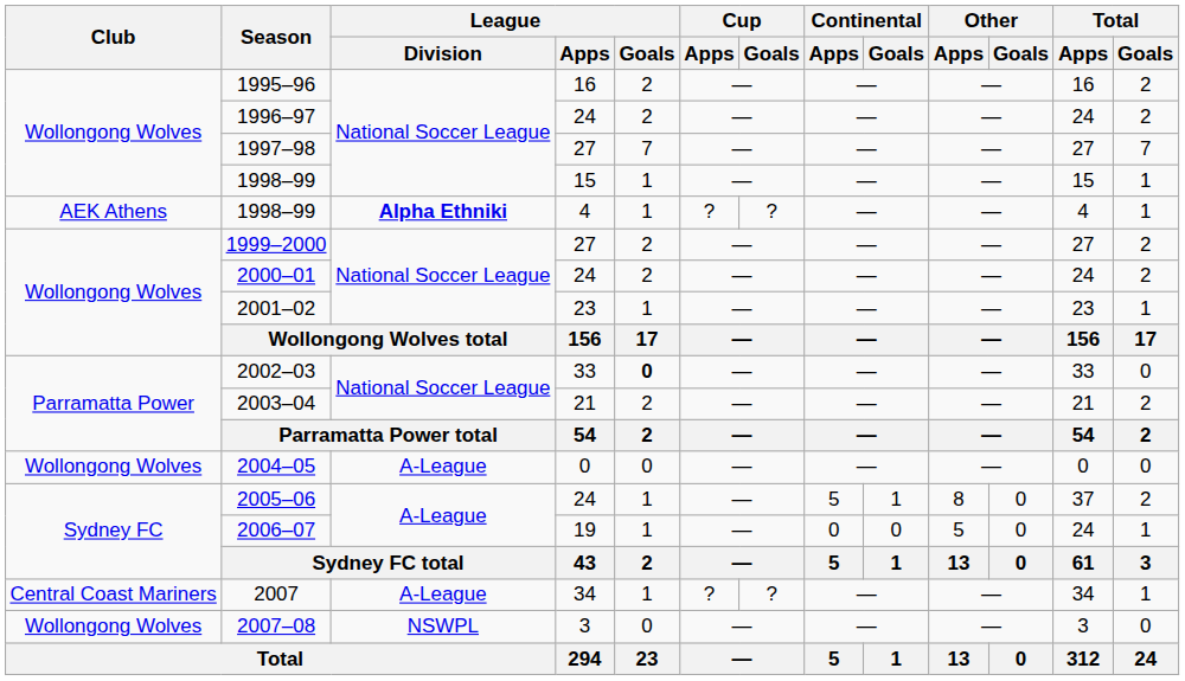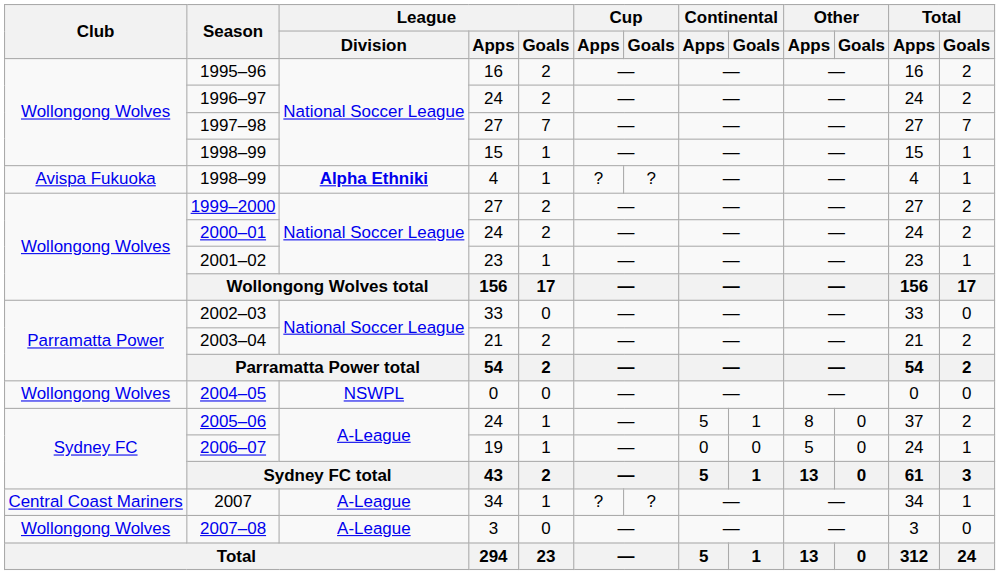 <table class="wikitable" border="1" style="font-size:100%; text-align: center;">
 <tr>
 <th rowspan="2">Club</th>
 <th rowspan="2">Season</th>
 <th colspan="3">League</th>
 <th colspan="2">Cup</th>
 <th colspan="2">Continental</th>
 <th colspan="2">Other</th>
 <th colspan="2">Total</th>
 </tr>
 <tr>
 <th>Division</th>
 <th>Apps</th>
 <th>Goals</th>
 <th>Apps</th>
 <th>Goals</th>
 <th>Apps</th>
 <th>Goals</th>
 <th>Apps</th>
 <th>Goals</th>
 <th>Apps</th>
 <th>Goals</th>
 </tr>
 <tr>
 <td rowspan="4"><a href='#'>Wollongong Wolves</a></td>
 <td>1995–96</td>
 <td rowspan="4"><a href='#'>National Soccer League</a></td>
 <td>16</td>
 <td>2</td>
 <td colspan=2>—</td>
 <td colspan=2>—</td>
 <td colspan=2>—</td>
 <td>16</td>
 <td>2</td>
 </tr>
 <tr>
 <td>1996–97</td>
 <td>24</td>
 <td>2</td>
 <td colspan=2>—</td>
 <td colspan=2>—</td>
 <td colspan=2>—</td>
 <td>24</td>
 <td>2</td>
 </tr>
 <tr>
 <td>1997–98</td>
 <td>27</td>
 <td>7</td>
 <td colspan=2>—</td>
 <td colspan=2>—</td>
 <td colspan=2>—</td>
 <td>27</td>
 <td>7</td>
 </tr>
 <tr>
 <td>1998–99</td>
 <td>15</td>
 <td>1</td>
 <td colspan=2>—</td>
 <td colspan=2>—</td>
 <td colspan=2>—</td>
 <td>15</td>
 <td>1</td>
 </tr>
 <tr>
-<td><a href='#'>AEK Athens</a></td>
+<td><a href='#'>Avispa Fukuoka</a></td>
 <td>1998–99</td>
 <td><strong><a href='#'>Alpha Ethniki</a></strong></td>
 <td>4</td>
 <td>1</td>
 <td>?</td>
 <td>?</td>
 <td colspan=2>—</td>
 <td colspan=2>—</td>
 <td>4</td>
 <td>1</td>
 </tr>
 <tr>
 <td rowspan="4"><a href='#'>Wollongong Wolves</a></td>
 <td><a href='#'>1999–2000</a></td>
 <td rowspan="3"><a href='#'>National Soccer League</a></td>
 <td>27</td>
 <td>2</td>
 <td colspan=2>—</td>
 <td colspan=2>—</td>
 <td colspan=2>—</td>
 <td>27</td>
 <td>2</td>
 </tr>
 <tr>
 <td><a href='#'>2000–01</a></td>
 <td>24</td>
 <td>2</td>
 <td colspan=2>—</td>
 <td colspan=2>—</td>
 <td colspan=2>—</td>
 <td>24</td>
 <td>2</td>
 </tr>
 <tr>
 <td>2001–02</td>
 <td>23</td>
 <td>1</td>
 <td colspan=2>—</td>
 <td colspan=2>—</td>
 <td colspan=2>—</td>
 <td>23</td>
 <td>1</td>
 </tr>
 <tr>
 <th colspan=2>Wollongong Wolves total</th>
 <th>156</th>
 <th>17</th>
 <th colspan=2>—</th>
 <th colspan=2>—</th>
 <th colspan=2>—</th>
 <th>156</th>
 <th>17</th>
 </tr>
 <tr>
 <td rowspan="3"><a href='#'>Parramatta Power</a></td>
 <td>2002–03</td>
 <td rowspan="2"><a href='#'>National Soccer League</a></td>
 <td>33</td>
-<td><strong>0</strong></td>
+<td>0</td>
 <td colspan=2>—</td>
 <td colspan=2>—</td>
 <td colspan=2>—</td>
 <td>33</td>
 <td>0</td>
 </tr>
 <tr>
 <td>2003–04</td>
 <td>21</td>
 <td>2</td>
 <td colspan=2>—</td>
 <td colspan=2>—</td>
 <td colspan=2>—</td>
 <td>21</td>
 <td>2</td>
 </tr>
 <tr>
 <th colspan=2>Parramatta Power total</th>
 <th>54</th>
 <th>2</th>
 <th colspan=2>—</th>
 <th colspan=2>—</th>
 <th colspan=2>—</th>
 <th>54</th>
 <th>2</th>
 </tr>
 <tr>
 <td><a href='#'>Wollongong Wolves</a></td>
 <td><a href='#'>2004–05</a></td>
-<td><a href='#'>A-League</a></td>
+<td><a href='#'>NSWPL</a></td>
 <td>0</td>
 <td>0</td>
 <td colspan=2>—</td>
 <td colspan=2>—</td>
 <td colspan=2>—</td>
 <td>0</td>
 <td>0</td>
 </tr>
 <tr>
 <td rowspan="3"><a href='#'>Sydney FC</a></td>
 <td><a href='#'>2005–06</a></td>
 <td rowspan="2"><a href='#'>A-League</a></td>
 <td>24</td>
 <td>1</td>
 <td colspan=2>—</td>
 <td>5</td>
 <td>1</td>
 <td>8</td>
 <td>0</td>
 <td>37</td>
 <td>2</td>
 </tr>
 <tr>
 <td><a href='#'>2006–07</a></td>
 <td>19</td>
 <td>1</td>
 <td colspan=2>—</td>
 <td>0</td>
 <td>0</td>
 <td>5</td>
 <td>0</td>
 <td>24</td>
 <td>1</td>
 </tr>
 <tr>
 <th colspan=2>Sydney FC total</th>
 <th>43</th>
 <th>2</th>
 <th colspan=2>—</th>
 <th>5</th>
 <th>1</th>
 <th>13</th>
 <th>0</th>
 <th>61</th>
 <th>3</th>
 </tr>
 <tr>
 <td><a href='#'>Central Coast Mariners</a></td>
 <td>2007</td>
 <td><a href='#'>A-League</a></td>
 <td>34</td>
 <td>1</td>
 <td>?</td>
 <td>?</td>
 <td colspan=2>—</td>
 <td colspan=2>—</td>
 <td>34</td>
 <td>1</td>
 </tr>
 <tr>
 <td><a href='#'>Wollongong Wolves</a></td>
 <td><a href='#'>2007–08</a></td>
-<td><a href='#'>NSWPL</a></td>
+<td><a href='#'>A-League</a></td>
 <td>3</td>
 <td>0</td>
 <td colspan=2>—</td>
 <td colspan=2>—</td>
 <td colspan=2>—</td>
 <td>3</td>
 <td>0</td>
 </tr>
 <tr>
 <th colspan=3>Total</th>
 <th>294</th>
 <th>23</th>
 <th colspan=2>—</th>
 <th>5</th>
 <th>1</th>
 <th>13</th>
 <th>0</th>
 <th>312</th>
 <th>24</th>
 </tr>
 </table>
